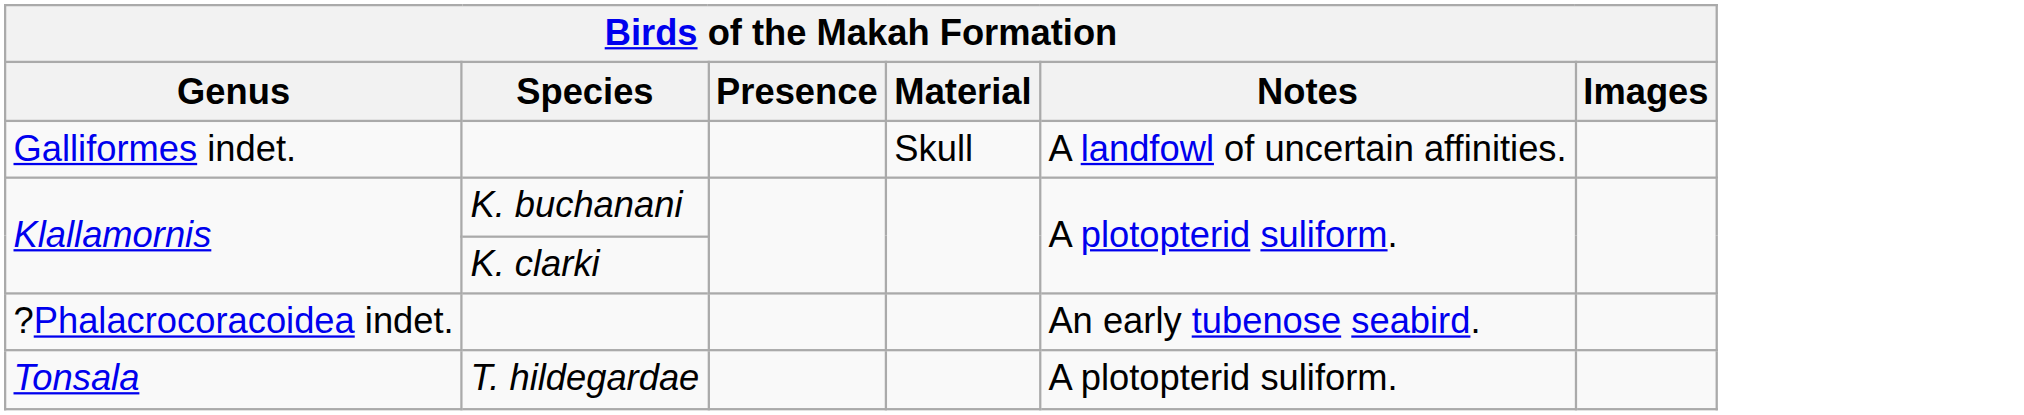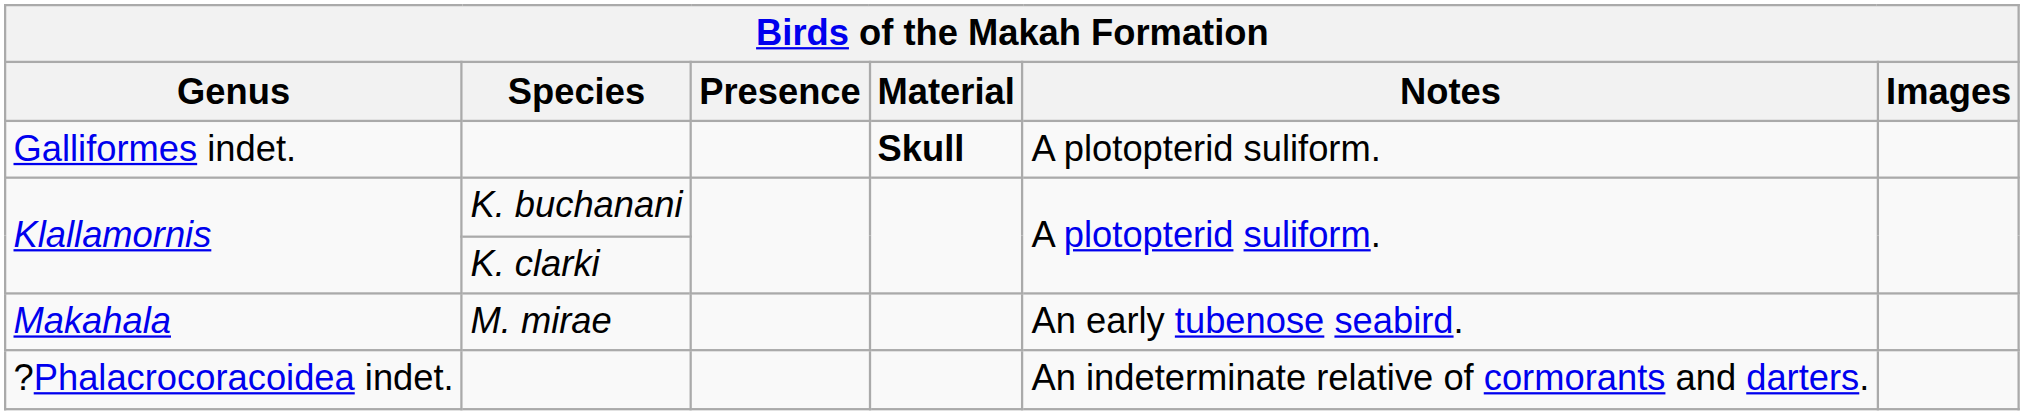 <table class="wikitable" align="center">
 <tr>
 <th colspan="6" align="center"><strong><a href='#'>Birds</a> of the Makah Formation</strong></th>
 </tr>
 <tr>
 <th>Genus</th>
 <th>Species</th>
 <th>Presence</th>
 <th><strong>Material</strong></th>
 <th>Notes</th>
 <th>Images</th>
 </tr>
 <tr>
 <td><a href='#'>Galliformes</a> indet.</td>
 <td></td>
 <td></td>
-<td>Skull</td>
-<td>A <a href='#'>landfowl</a> of uncertain affinities.</td>
+<td><strong>Skull</strong></td>
+<td>A plotopterid suliform.</td>
 <td></td>
 </tr>
 <tr>
 <td rowspan="2"><em><a href='#'>Klallamornis</a></em></td>
 <td><em>K. buchanani</em></td>
 <td rowspan="2"></td>
 <td rowspan="2"></td>
 <td rowspan="2">A <a href='#'>plotopterid</a> <a href='#'>suliform</a>.</td>
 <td rowspan="2"></td>
 </tr>
 <tr>
 <td><em>K. clarki</em></td>
 </tr>
 <tr>
-<td>?<a href='#'>Phalacrocoracoidea</a> indet.</td>
-<td></td>
+<td><em><a href='#'>Makahala</a></em></td>
+<td><em>M. mirae</em></td>
 <td></td>
 <td></td>
 <td>An early <a href='#'>tubenose</a> <a href='#'>seabird</a>.</td>
 <td></td>
 </tr>
 <tr>
-<td><em><a href='#'>Tonsala</a></em></td>
-<td><em>T. hildegardae</em></td>
+<td>?<a href='#'>Phalacrocoracoidea</a> indet.</td>
 <td></td>
 <td></td>
-<td>A plotopterid suliform.</td>
+<td></td>
+<td>An indeterminate relative of <a href='#'>cormorants</a> and <a href='#'>darters</a>.</td>
 <td></td>
 </tr>
 </table>
